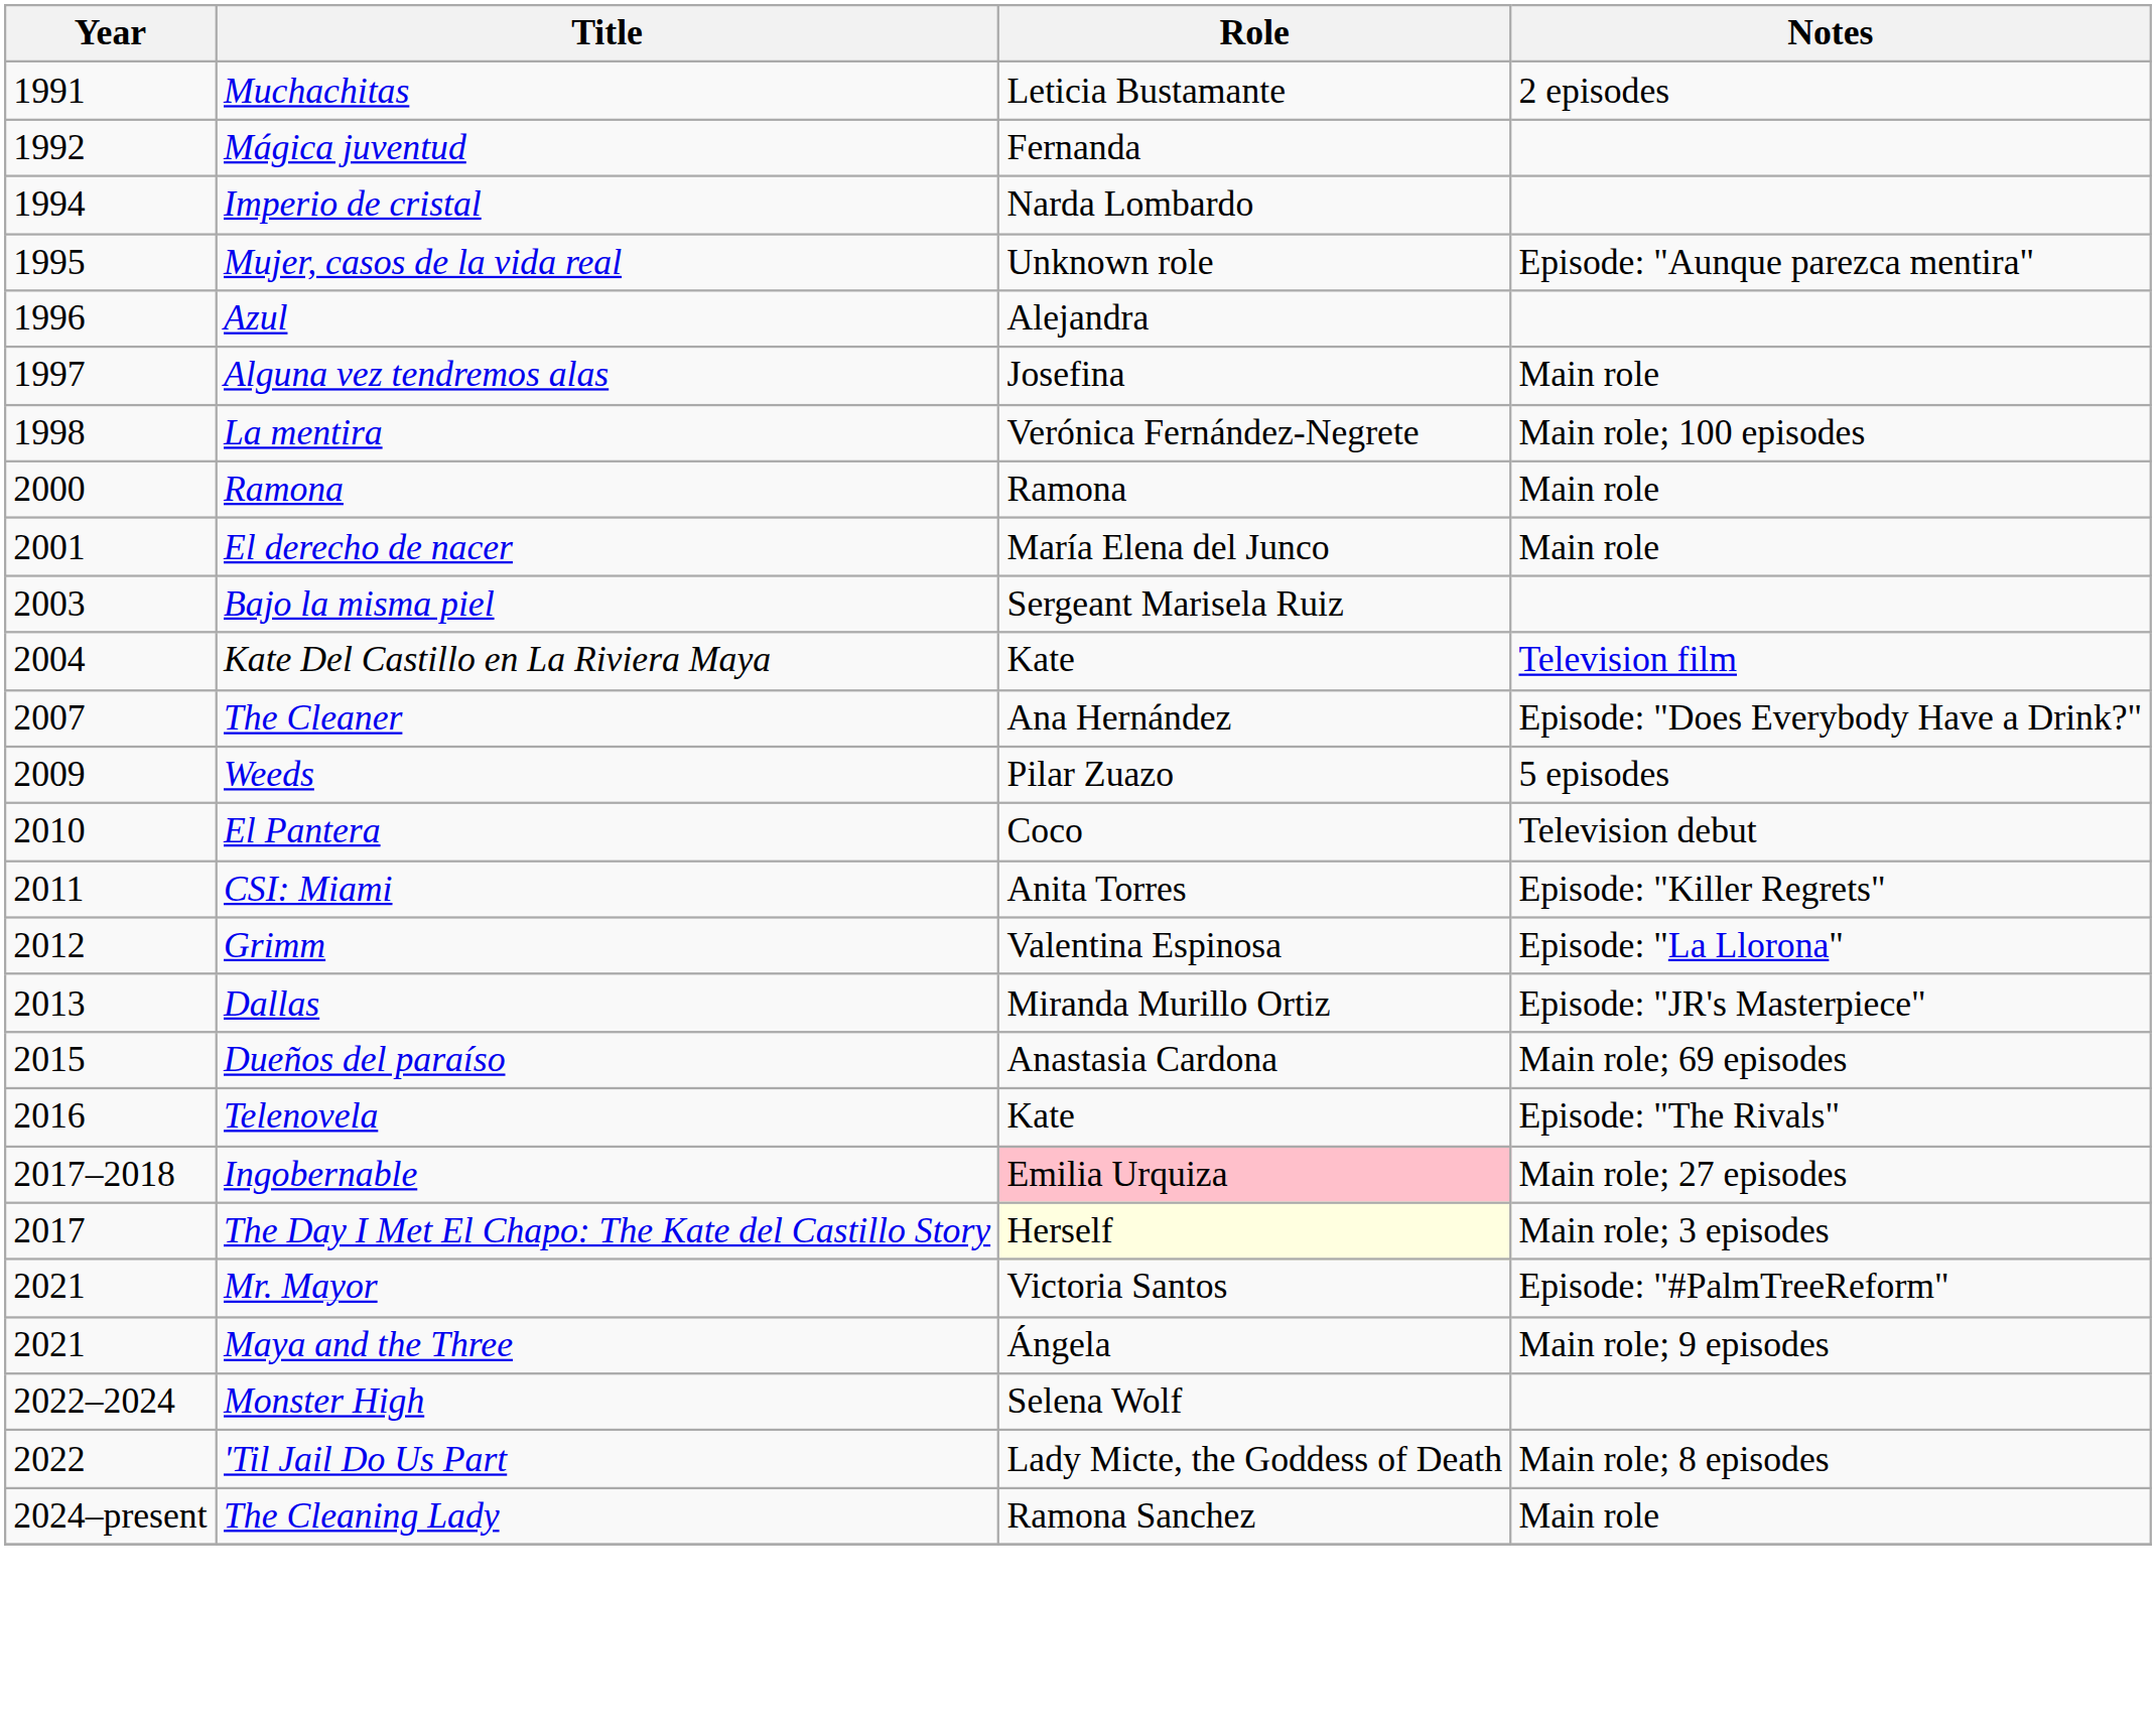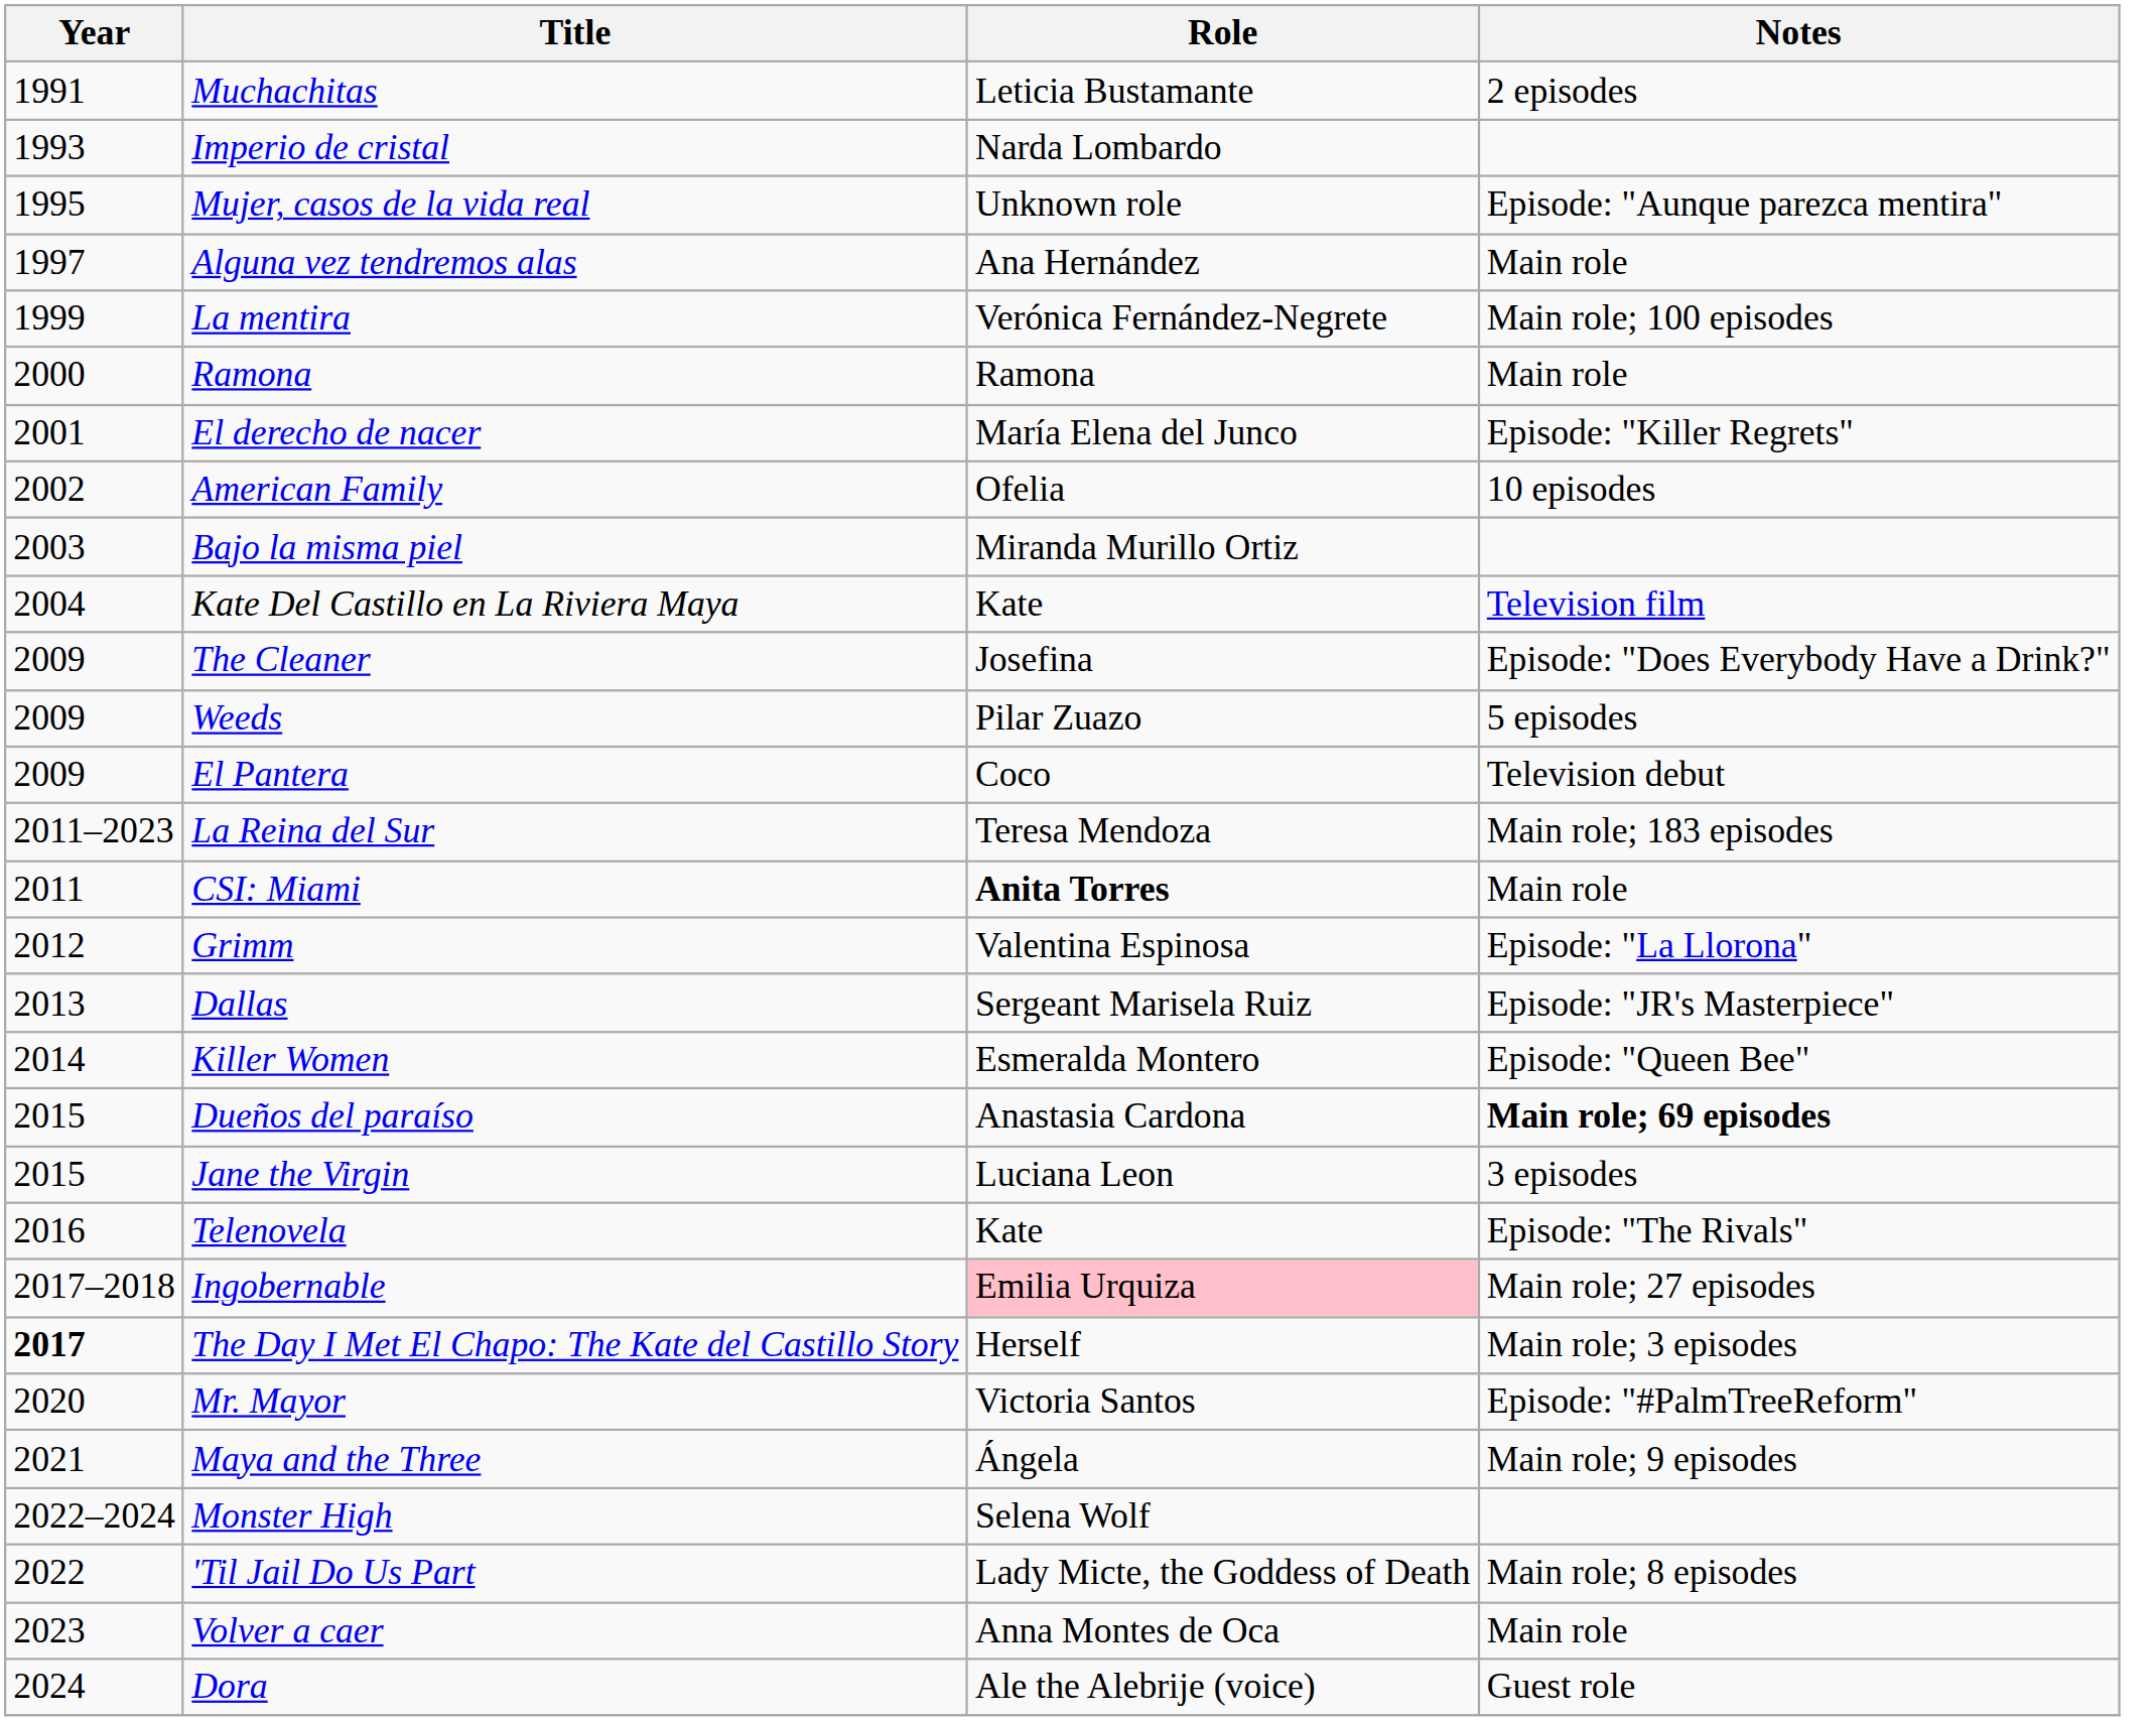 <table class="wikitable sortable">
 <tr>
 <th>Year</th>
 <th>Title</th>
 <th>Role</th>
 <th class="unsortable">Notes</th>
 </tr>
 <tr>
 <td>1991</td>
 <td><em><a href='#'>Muchachitas</a></em></td>
 <td>Leticia Bustamante</td>
 <td>2 episodes</td>
 </tr>
 <tr>
-<td>1992</td>
-<td><em><a href='#'>Mágica juventud</a></em></td>
-<td>Fernanda</td>
-<td></td>
-</tr>
-<tr>
-<td>1994</td>
+<td>1993</td>
 <td><em><a href='#'>Imperio de cristal</a></em></td>
 <td>Narda Lombardo</td>
 <td></td>
 </tr>
 <tr>
 <td>1995</td>
 <td><em><a href='#'>Mujer, casos de la vida real</a></em></td>
 <td>Unknown role</td>
 <td>Episode: "Aunque parezca mentira"</td>
 </tr>
 <tr>
-<td>1996</td>
-<td><em><a href='#'>Azul</a></em></td>
-<td>Alejandra</td>
-<td></td>
-</tr>
-<tr>
 <td>1997</td>
 <td><em><a href='#'>Alguna vez tendremos alas</a></em></td>
-<td>Josefina</td>
+<td>Ana Hernández</td>
 <td>Main role</td>
 </tr>
 <tr>
-<td>1998</td>
+<td>1999</td>
 <td><em><a href='#'>La mentira</a></em></td>
 <td>Verónica Fernández-Negrete</td>
 <td>Main role; 100 episodes</td>
 </tr>
 <tr>
 <td>2000</td>
 <td><em><a href='#'>Ramona</a></em></td>
 <td>Ramona</td>
 <td>Main role</td>
 </tr>
 <tr>
 <td>2001</td>
 <td><em><a href='#'>El derecho de nacer</a></em></td>
 <td>María Elena del Junco</td>
-<td>Main role</td>
+<td>Episode: "Killer Regrets"</td>
+</tr>
+<tr>
+<td>2002</td>
+<td><em><a href='#'>American Family</a></em></td>
+<td>Ofelia</td>
+<td>10 episodes</td>
 </tr>
 <tr>
 <td>2003</td>
 <td><em><a href='#'>Bajo la misma piel</a></em></td>
-<td>Sergeant Marisela Ruiz</td>
+<td>Miranda Murillo Ortiz</td>
 <td></td>
 </tr>
 <tr>
 <td>2004</td>
 <td><em>Kate Del Castillo en La Riviera Maya</em></td>
 <td>Kate</td>
 <td><a href='#'>Television film</a></td>
 </tr>
 <tr>
-<td>2007</td>
+<td>2009</td>
 <td><em><a href='#'>The Cleaner</a></em></td>
-<td>Ana Hernández</td>
+<td>Josefina</td>
 <td>Episode: "Does Everybody Have a Drink?"</td>
 </tr>
 <tr>
 <td>2009</td>
 <td><em><a href='#'>Weeds</a></em></td>
 <td>Pilar Zuazo</td>
 <td>5 episodes</td>
 </tr>
 <tr>
-<td>2010</td>
+<td>2009</td>
 <td><em><a href='#'>El Pantera</a></em></td>
 <td>Coco</td>
 <td>Television debut</td>
 </tr>
 <tr>
+<td>2011–2023</td>
+<td><em><a href='#'>La Reina del Sur</a></em></td>
+<td>Teresa Mendoza</td>
+<td>Main role; 183 episodes</td>
+</tr>
+<tr>
 <td>2011</td>
 <td><em><a href='#'>CSI: Miami</a></em></td>
-<td>Anita Torres</td>
-<td>Episode: "Killer Regrets"</td>
+<td><strong>Anita Torres</strong></td>
+<td>Main role</td>
 </tr>
 <tr>
 <td>2012</td>
 <td><em><a href='#'>Grimm</a></em></td>
 <td>Valentina Espinosa</td>
 <td>Episode: "<a href='#'>La Llorona</a>"</td>
 </tr>
 <tr>
 <td>2013</td>
 <td><em><a href='#'>Dallas</a></em></td>
-<td>Miranda Murillo Ortiz</td>
+<td>Sergeant Marisela Ruiz</td>
 <td>Episode: "JR's Masterpiece"</td>
+</tr>
+<tr>
+<td>2014</td>
+<td><em><a href='#'>Killer Women</a></em></td>
+<td>Esmeralda Montero</td>
+<td>Episode: "Queen Bee"</td>
 </tr>
 <tr>
 <td>2015</td>
 <td><em><a href='#'>Dueños del paraíso</a></em></td>
 <td>Anastasia Cardona</td>
-<td>Main role; 69 episodes</td>
+<td><strong>Main role; 69 episodes</strong></td>
+</tr>
+<tr>
+<td>2015</td>
+<td><em><a href='#'>Jane the Virgin</a></em></td>
+<td>Luciana Leon</td>
+<td>3 episodes</td>
 </tr>
 <tr>
 <td>2016</td>
 <td><em><a href='#'>Telenovela</a></em></td>
 <td>Kate</td>
 <td>Episode: "The Rivals"</td>
 </tr>
 <tr>
 <td>2017–2018</td>
 <td><em><a href='#'>Ingobernable</a></em></td>
 <td style="background: pink;">Emilia Urquiza</td>
 <td>Main role; 27 episodes</td>
 </tr>
 <tr>
-<td>2017</td>
+<td><strong>2017</strong></td>
 <td><em><a href='#'>The Day I Met El Chapo: The Kate del Castillo Story</a></em></td>
-<td style="background: lightyellow;">Herself</td>
+<td>Herself</td>
 <td>Main role; 3 episodes</td>
 </tr>
 <tr>
-<td>2021</td>
+<td>2020</td>
 <td><em><a href='#'>Mr. Mayor</a></em></td>
 <td>Victoria Santos</td>
 <td>Episode: "#PalmTreeReform"</td>
 </tr>
 <tr>
 <td>2021</td>
 <td><em><a href='#'>Maya and the Three</a></em></td>
 <td>Ángela</td>
 <td>Main role; 9 episodes</td>
 </tr>
 <tr>
 <td>2022–2024</td>
 <td><em><a href='#'>Monster High</a></em></td>
 <td>Selena Wolf</td>
 <td></td>
 </tr>
 <tr>
 <td>2022</td>
 <td><em><a href='#'>'Til Jail Do Us Part</a></em></td>
 <td>Lady Micte, the Goddess of Death</td>
 <td>Main role; 8 episodes</td>
 </tr>
 <tr>
-<td>2024–present</td>
-<td><em><a href='#'>The Cleaning Lady</a></em></td>
-<td>Ramona Sanchez</td>
+<td>2023</td>
+<td><em><a href='#'>Volver a caer</a></em></td>
+<td>Anna Montes de Oca</td>
 <td>Main role</td>
+</tr>
+<tr>
+<td>2024</td>
+<td><em><a href='#'>Dora</a></em></td>
+<td>Ale the Alebrije (voice)</td>
+<td>Guest role</td>
 </tr>
 <tr>
 </tr>
 </table>
